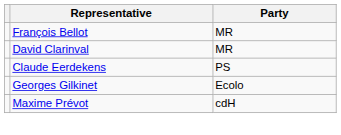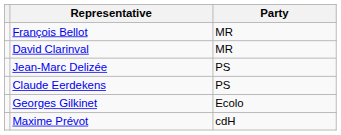 <table class="sortable wikitable" style="text-align:left; font-size:90%">
 <tr>
 <th></th>
 <th width="250">Representative</th>
 <th width="150">Party</th>
 </tr>
 <tr>
 <td></td>
 <td align=left><a href='#'>François Bellot</a></td>
 <td>MR</td>
 </tr>
 <tr>
 <td></td>
 <td align=left><a href='#'>David Clarinval</a></td>
 <td>MR</td>
 </tr>
 <tr>
 <td></td>
+<td align=left><a href='#'>Jean-Marc Delizée</a></td>
+<td>PS</td>
+</tr>
+<tr>
+<td></td>
 <td align=left><a href='#'>Claude Eerdekens</a></td>
 <td>PS</td>
 </tr>
 <tr>
 <td></td>
 <td align=left><a href='#'>Georges Gilkinet</a></td>
 <td>Ecolo</td>
 </tr>
 <tr>
 <td></td>
 <td align=left><a href='#'>Maxime Prévot</a></td>
 <td>cdH</td>
 </tr>
 </table>
